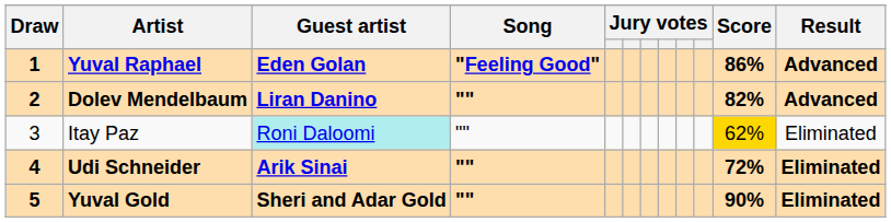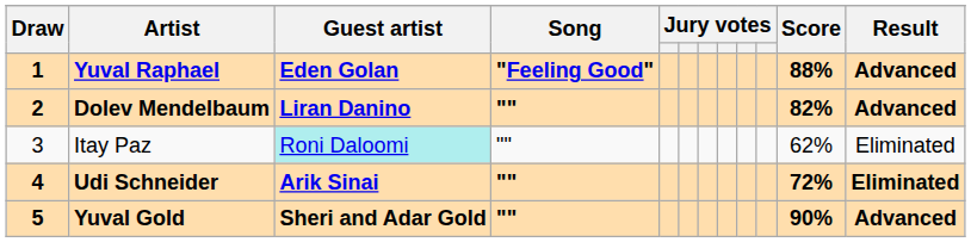 <table class="sortable wikitable" style="margin: 1em auto 1em auto; text-align:center; font-size:90%; line-height:18px;">
 <tr>
 </tr>
 <tr>
 <th rowspan="2">Draw</th>
 <th rowspan="2">Artist</th>
 <th rowspan="2">Guest artist</th>
 <th rowspan="2">Song</th>
 <th colspan="6" class="unsortable">Jury votes</th>
 <th rowspan="2">Score</th>
 <th rowspan="2">Result</th>
 </tr>
 <tr>
 <th class="unsortable"></th>
 <th class="unsortable"></th>
 <th class="unsortable"></th>
 <th class="unsortable"></th>
 <th class="unsortable"></th>
 <th class="unsortable"></th>
 </tr>
 <tr style="font-weight:bold; background:navajowhite;">
 <td>1</td>
 <td align="left"><a href='#'>Yuval Raphael</a></td>
 <td align="left"><a href='#'>Eden Golan</a></td>
 <td align="left">"<a href='#'>Feeling Good</a>"</td>
 <td></td>
 <td></td>
 <td></td>
 <td></td>
 <td></td>
 <td></td>
-<td>86%</td>
+<td>88%</td>
 <td>Advanced</td>
 </tr>
 <tr style="font-weight:bold; background:navajowhite;">
 <td>2</td>
 <td align="left">Dolev Mendelbaum</td>
 <td align="left"><a href='#'>Liran Danino</a></td>
 <td align="left">""</td>
 <td></td>
 <td></td>
 <td></td>
 <td></td>
 <td></td>
 <td></td>
 <td>82%</td>
 <td>Advanced</td>
 </tr>
 <tr>
 <td>3</td>
 <td align="left">Itay Paz</td>
 <td align="left" style="background: paleturquoise;"><a href='#'>Roni Daloomi</a></td>
 <td align="left">""</td>
 <td></td>
 <td></td>
 <td></td>
 <td></td>
 <td></td>
 <td></td>
-<td style="background: gold;">62%</td>
+<td>62%</td>
 <td>Eliminated</td>
 </tr>
 <tr style="font-weight:bold; background:navajowhite;">
 <td>4</td>
 <td align="left">Udi Schneider</td>
 <td align="left"><a href='#'>Arik Sinai</a></td>
 <td align="left">""</td>
 <td></td>
 <td></td>
 <td></td>
 <td></td>
 <td></td>
 <td></td>
 <td>72%</td>
 <td>Eliminated</td>
 </tr>
 <tr style="font-weight:bold; background:navajowhite;">
 <td>5</td>
 <td align="left">Yuval Gold</td>
 <td align="left">Sheri and Adar Gold</td>
 <td align="left">""</td>
 <td></td>
 <td></td>
 <td></td>
 <td></td>
 <td></td>
 <td></td>
 <td>90%</td>
-<td>Eliminated</td>
+<td>Advanced</td>
 </tr>
 </table>
